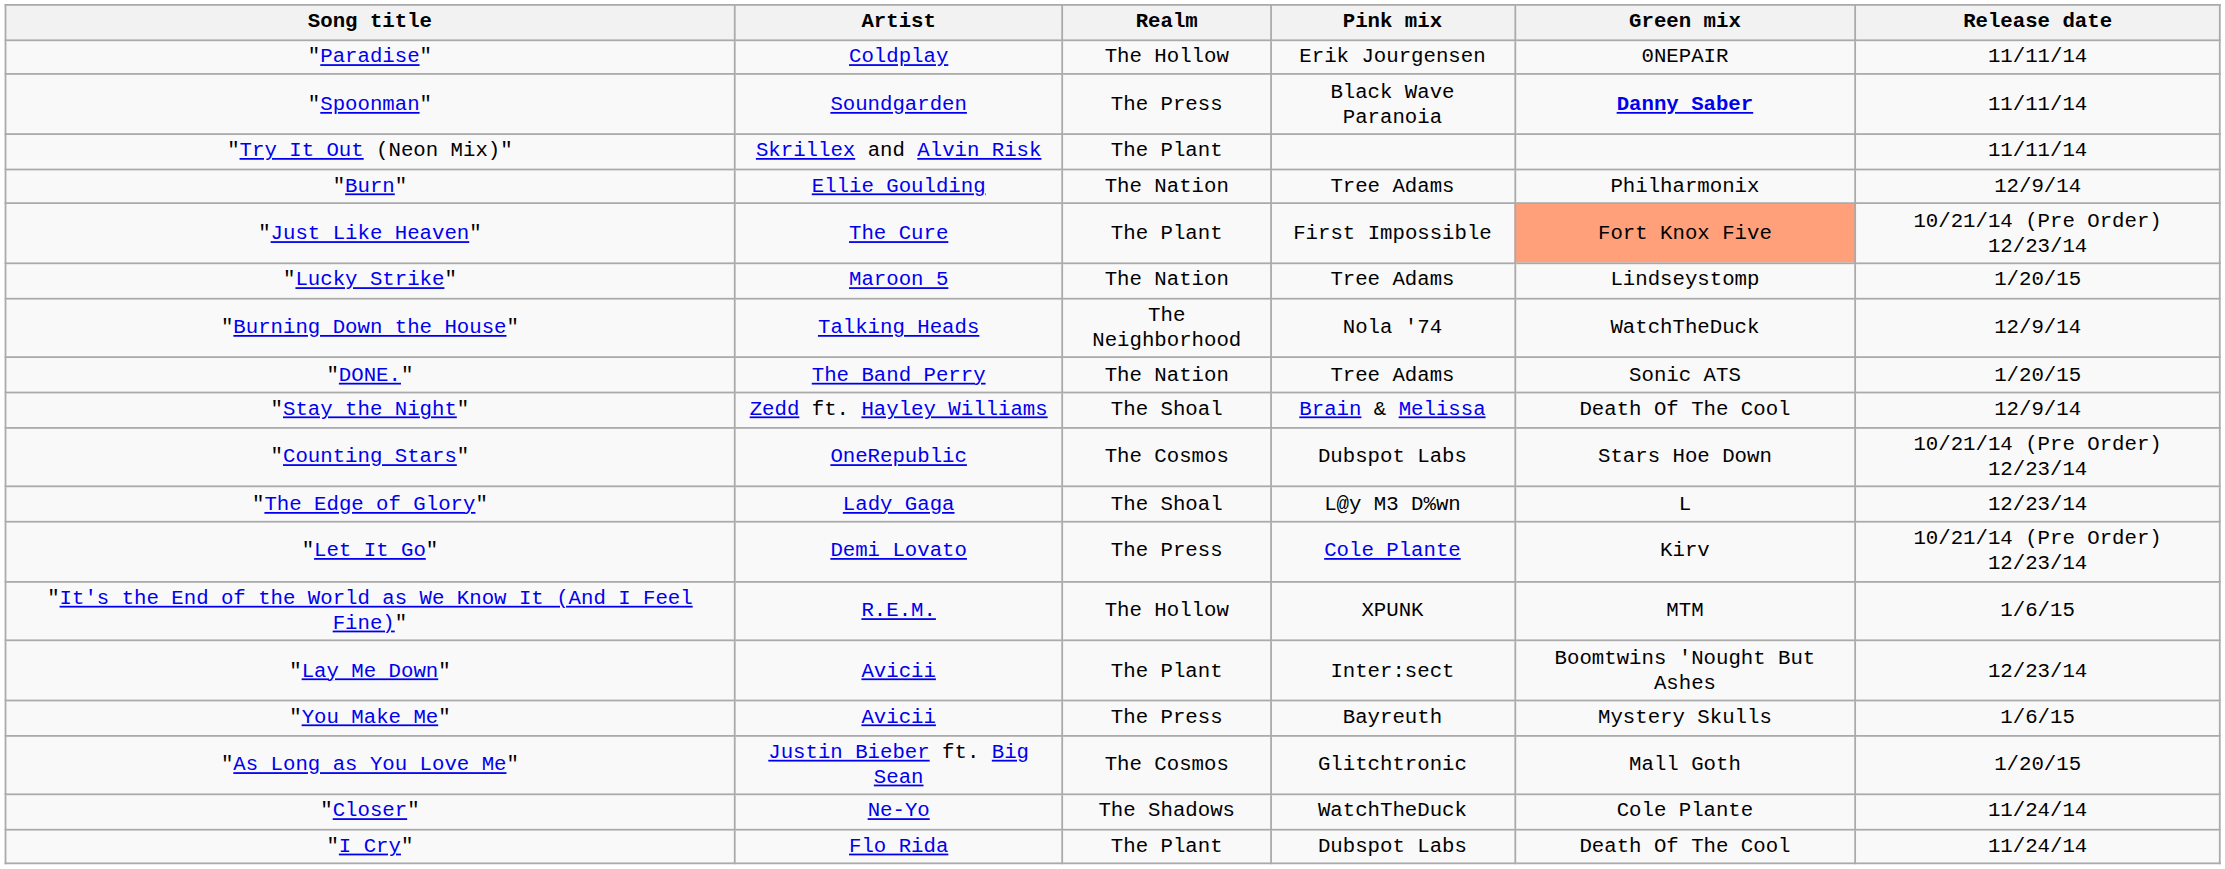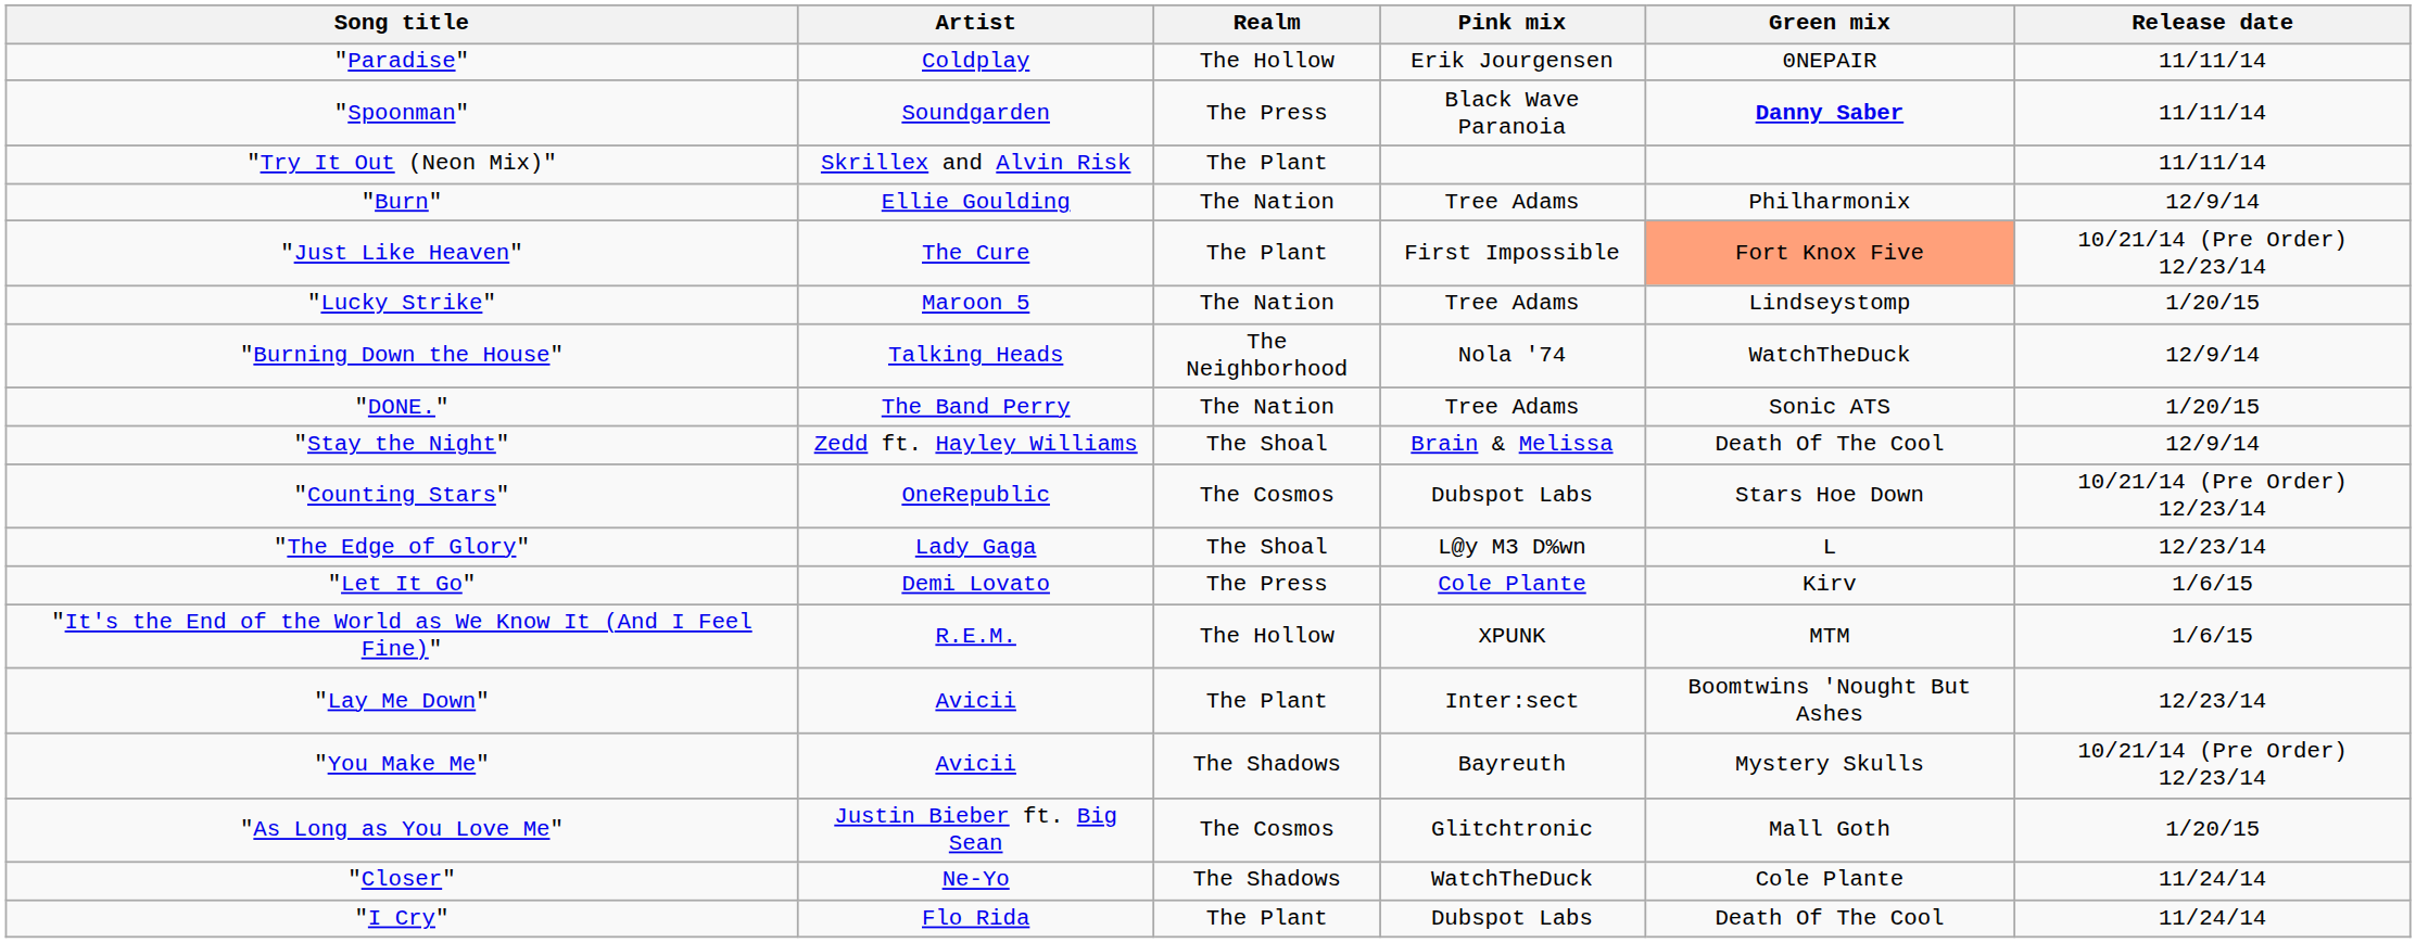 <table class="wikitable sortable" style="font-size:90%; text-align:center; margin: 6px;">
 <tr>
 <th>Song title</th>
 <th>Artist</th>
 <th>Realm</th>
 <th>Pink mix</th>
 <th>Green mix</th>
 <th>Release date</th>
 </tr>
 <tr>
 <td>"<a href='#'>Paradise</a>"</td>
 <td><a href='#'>Coldplay</a></td>
 <td>The Hollow</td>
 <td>Erik Jourgensen</td>
 <td>0NEPAIR</td>
 <td>11/11/14</td>
 </tr>
 <tr>
 <td>"<a href='#'>Spoonman</a>"</td>
 <td><a href='#'>Soundgarden</a></td>
 <td>The Press</td>
 <td>Black Wave Paranoia</td>
 <td><strong><a href='#'>Danny Saber</a></strong></td>
 <td>11/11/14</td>
 </tr>
 <tr>
 <td>"<a href='#'>Try It Out</a> (Neon Mix)"</td>
 <td><a href='#'>Skrillex</a> and <a href='#'>Alvin Risk</a></td>
 <td>The Plant</td>
 <td></td>
 <td></td>
 <td>11/11/14</td>
 </tr>
 <tr>
 <td>"<a href='#'>Burn</a>"</td>
 <td><a href='#'>Ellie Goulding</a></td>
 <td>The Nation</td>
 <td>Tree Adams</td>
 <td>Philharmonix</td>
 <td>12/9/14</td>
 </tr>
 <tr>
 <td>"<a href='#'>Just Like Heaven</a>"</td>
 <td><a href='#'>The Cure</a></td>
 <td>The Plant</td>
 <td>First Impossible</td>
 <td style="background: lightsalmon;">Fort Knox Five</td>
 <td>10/21/14 (Pre Order) 12/23/14</td>
 </tr>
 <tr>
 <td>"<a href='#'>Lucky Strike</a>"</td>
 <td><a href='#'>Maroon 5</a></td>
 <td>The Nation</td>
 <td>Tree Adams</td>
 <td>Lindseystomp</td>
 <td>1/20/15</td>
 </tr>
 <tr>
 <td>"<a href='#'>Burning Down the House</a>"</td>
 <td><a href='#'>Talking Heads</a></td>
 <td>The Neighborhood</td>
 <td>Nola '74</td>
 <td>WatchTheDuck</td>
 <td>12/9/14</td>
 </tr>
 <tr>
 <td>"<a href='#'>DONE.</a>"</td>
 <td><a href='#'>The Band Perry</a></td>
 <td>The Nation</td>
 <td>Tree Adams</td>
 <td>Sonic ATS</td>
 <td>1/20/15</td>
 </tr>
 <tr>
 <td>"<a href='#'>Stay the Night</a>"</td>
 <td><a href='#'>Zedd</a> ft. <a href='#'>Hayley Williams</a></td>
 <td>The Shoal</td>
 <td><a href='#'>Brain</a> & <a href='#'>Melissa</a></td>
 <td>Death Of The Cool</td>
 <td>12/9/14</td>
 </tr>
 <tr>
 <td>"<a href='#'>Counting Stars</a>"</td>
 <td><a href='#'>OneRepublic</a></td>
 <td>The Cosmos</td>
 <td>Dubspot Labs</td>
 <td>Stars Hoe Down</td>
 <td>10/21/14 (Pre Order) 12/23/14</td>
 </tr>
 <tr>
 <td>"<a href='#'>The Edge of Glory</a>"</td>
 <td><a href='#'>Lady Gaga</a></td>
 <td>The Shoal</td>
 <td>L@y M3 D%wn</td>
 <td>L</td>
 <td>12/23/14</td>
 </tr>
 <tr>
 <td>"<a href='#'>Let It Go</a>"</td>
 <td><a href='#'>Demi Lovato</a></td>
 <td>The Press</td>
 <td><a href='#'>Cole Plante</a></td>
 <td>Kirv</td>
-<td>10/21/14 (Pre Order) 12/23/14</td>
+<td>1/6/15</td>
 </tr>
 <tr>
 <td>"<a href='#'>It's the End of the World as We Know It (And I Feel Fine)</a>"</td>
 <td><a href='#'>R.E.M.</a></td>
 <td>The Hollow</td>
 <td>XPUNK</td>
 <td>MTM</td>
 <td>1/6/15</td>
 </tr>
 <tr>
 <td>"<a href='#'>Lay Me Down</a>"</td>
 <td><a href='#'>Avicii</a></td>
 <td>The Plant</td>
 <td>Inter:sect</td>
 <td>Boomtwins 'Nought But Ashes</td>
 <td>12/23/14</td>
 </tr>
 <tr>
 <td>"<a href='#'>You Make Me</a>"</td>
 <td><a href='#'>Avicii</a></td>
-<td>The Press</td>
+<td>The Shadows</td>
 <td>Bayreuth</td>
 <td>Mystery Skulls</td>
-<td>1/6/15</td>
+<td>10/21/14 (Pre Order) 12/23/14</td>
 </tr>
 <tr>
 <td>"<a href='#'>As Long as You Love Me</a>"</td>
 <td><a href='#'>Justin Bieber</a> ft. <a href='#'>Big Sean</a></td>
 <td>The Cosmos</td>
 <td>Glitchtronic</td>
 <td>Mall Goth</td>
 <td>1/20/15</td>
 </tr>
 <tr>
 <td>"<a href='#'>Closer</a>"</td>
 <td><a href='#'>Ne-Yo</a></td>
 <td>The Shadows</td>
 <td>WatchTheDuck</td>
 <td>Cole Plante</td>
 <td>11/24/14</td>
 </tr>
 <tr>
 <td>"<a href='#'>I Cry</a>"</td>
 <td><a href='#'>Flo Rida</a></td>
 <td>The Plant</td>
 <td>Dubspot Labs</td>
 <td>Death Of The Cool</td>
 <td>11/24/14</td>
 </tr>
 </table>
